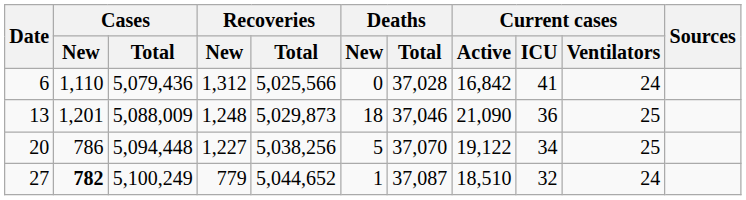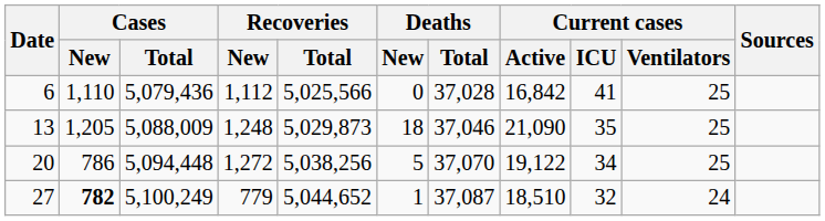 <table class="wikitable sortable mw-collapsible mw-collapsed sticky-header-multi sort-under" style="text-align:right;">
 <tr>
 <th rowspan=2>Date</th>
 <th colspan=2>Cases</th>
 <th colspan=2>Recoveries</th>
 <th colspan=2>Deaths</th>
 <th colspan=3>Current cases</th>
 <th rowspan=2 class="unsortable">Sources</th>
 </tr>
 <tr>
 <th>New</th>
 <th>Total</th>
 <th>New</th>
 <th>Total</th>
 <th>New</th>
 <th>Total</th>
 <th>Active</th>
 <th>ICU</th>
 <th>Ventilators</th>
 </tr>
 <tr>
 <td>6</td>
 <td>1,110</td>
 <td>5,079,436</td>
-<td>1,312</td>
+<td>1,112</td>
 <td>5,025,566</td>
 <td>0</td>
 <td>37,028</td>
 <td>16,842</td>
 <td>41</td>
-<td>24</td>
+<td>25</td>
 <td></td>
 </tr>
 <tr>
 <td>13</td>
-<td>1,201</td>
+<td>1,205</td>
 <td>5,088,009</td>
 <td>1,248</td>
 <td>5,029,873</td>
 <td>18</td>
 <td>37,046</td>
 <td>21,090</td>
-<td>36</td>
+<td>35</td>
 <td>25</td>
 <td></td>
 </tr>
 <tr>
 <td>20</td>
 <td>786</td>
 <td>5,094,448</td>
-<td>1,227</td>
+<td>1,272</td>
 <td>5,038,256</td>
 <td>5</td>
 <td>37,070</td>
 <td>19,122</td>
 <td>34</td>
 <td>25</td>
 <td></td>
 </tr>
 <tr>
 <td>27</td>
 <td><strong>782</strong></td>
 <td>5,100,249</td>
 <td>779</td>
 <td>5,044,652</td>
 <td>1</td>
 <td>37,087</td>
 <td>18,510</td>
 <td>32</td>
 <td>24</td>
 <td></td>
 </tr>
 </table>
